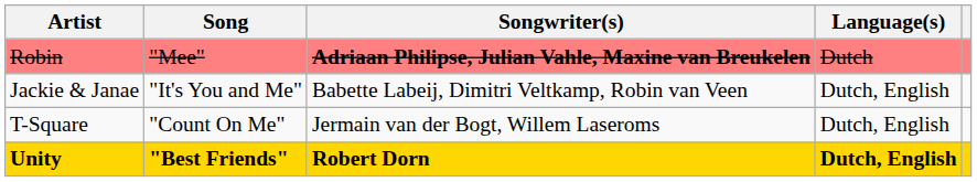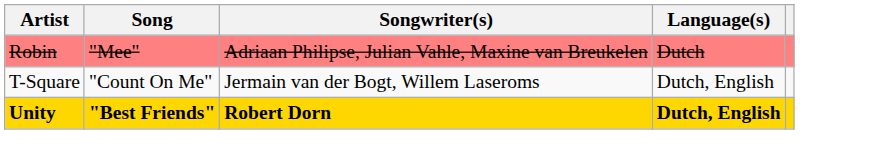 <table class="wikitable">
 <tr>
 <th>Artist</th>
 <th>Song</th>
 <th>Songwriter(s)</th>
 <th>Language(s)</th>
 <th></th>
 </tr>
 <tr style="background:#FE8080">
 <td><s>Robin</s></td>
 <td><s>"Mee"</s></td>
-<td><strong><s>Adriaan Philipse, Julian Vahle, Maxine van Breukelen</s></strong></td>
+<td><s>Adriaan Philipse, Julian Vahle, Maxine van Breukelen</s></td>
 <td><s>Dutch</s></td>
-<td></td>
-</tr>
-<tr>
-<td>Jackie & Janae</td>
-<td>"It's You and Me"</td>
-<td>Babette Labeij, Dimitri Veltkamp, Robin van Veen</td>
-<td>Dutch, English</td>
 <td></td>
 </tr>
 <tr>
 <td>T-Square</td>
 <td>"Count On Me"</td>
 <td>Jermain van der Bogt, Willem Laseroms</td>
 <td>Dutch, English</td>
 <td></td>
 </tr>
 <tr style="font-weight:bold; background:gold;">
 <td>Unity</td>
 <td>"Best Friends"</td>
 <td>Robert Dorn</td>
 <td>Dutch, English</td>
 <td></td>
 </tr>
 </table>
